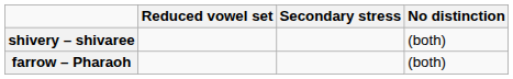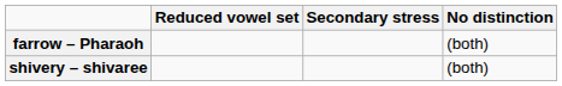 <table class=wikitable>
 <tr>
 <td></td>
 <th>Reduced vowel set</th>
 <th>Secondary stress</th>
 <th>No distinction</th>
 </tr>
 <tr>
+<th>farrow – Pharaoh</th>
+<td></td>
+<td></td>
+<td> (both)</td>
+</tr>
+<tr>
 <th>shivery – shivaree</th>
 <td></td>
 <td></td>
 <td> (both)</td>
 </tr>
-<tr>
-<th>farrow – Pharaoh</th>
-<td></td>
-<td></td>
-<td> (both)</td>
-</tr>
 </table>
